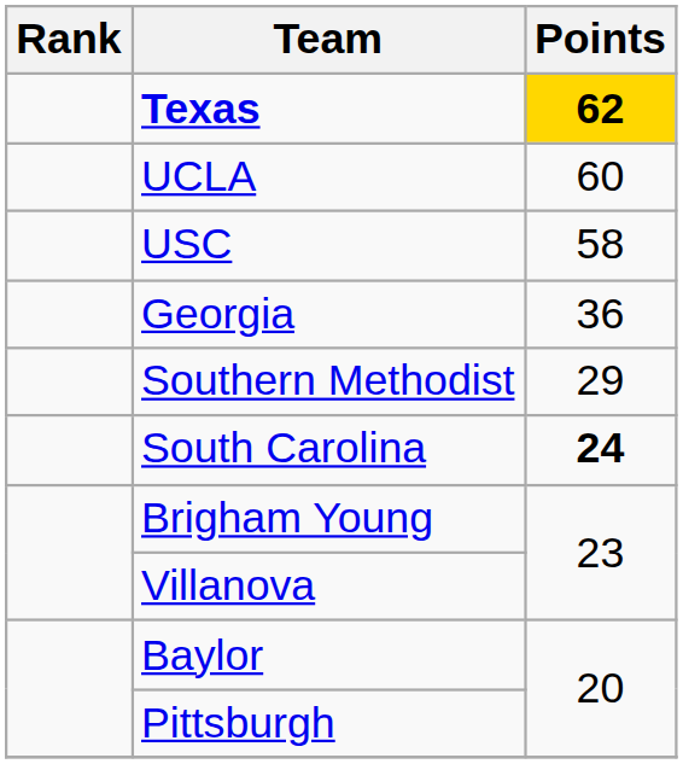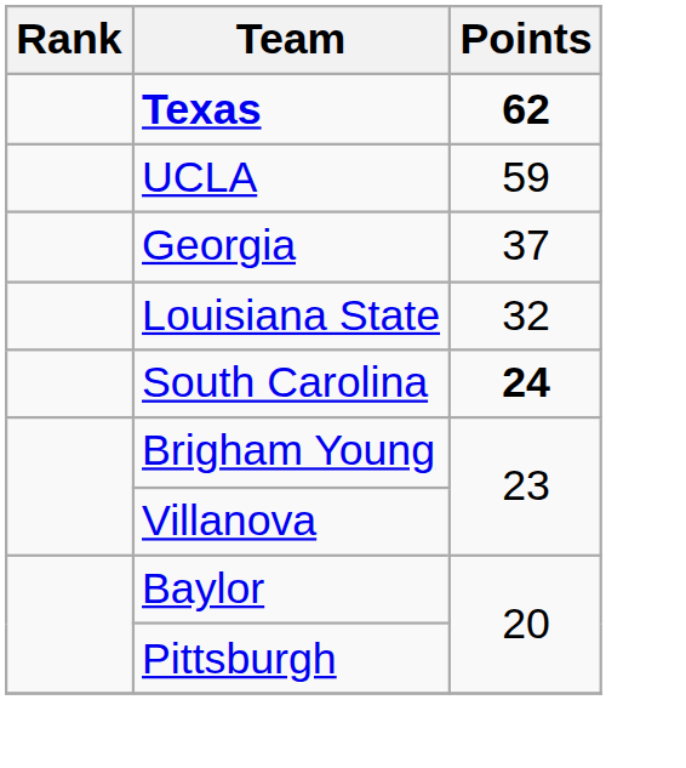 <table class="wikitable sortable" style="text-align:center">
 <tr>
 <th>Rank</th>
 <th>Team</th>
 <th>Points</th>
 </tr>
 <tr>
 <td></td>
 <td align="left"><strong><a href='#'>Texas</a></strong></td>
-<td style="background: gold;"><strong>62</strong></td>
+<td><strong>62</strong></td>
 </tr>
 <tr>
 <td></td>
 <td align="left"><a href='#'>UCLA</a></td>
-<td>60</td>
-</tr>
-<tr>
-<td></td>
-<td align="left"><a href='#'>USC</a></td>
-<td>58</td>
+<td>59</td>
 </tr>
 <tr>
 <td></td>
 <td align="left"><a href='#'>Georgia</a></td>
-<td>36</td>
+<td>37</td>
 </tr>
 <tr>
 <td></td>
-<td align="left"><a href='#'>Southern Methodist</a></td>
-<td>29</td>
+<td align="left"><a href='#'>Louisiana State</a></td>
+<td>32</td>
 </tr>
 <tr>
 <td></td>
 <td align="left"><a href='#'>South Carolina</a></td>
 <td><strong>24</strong></td>
 </tr>
 <tr>
 <td rowspan="2"></td>
 <td align="left"><a href='#'>Brigham Young</a></td>
 <td rowspan="2">23</td>
 </tr>
 <tr>
 <td align="left"><a href='#'>Villanova</a></td>
 </tr>
 <tr>
 <td rowspan="2"></td>
 <td align="left"><a href='#'>Baylor</a></td>
 <td rowspan="2">20</td>
 </tr>
 <tr>
 <td align="left"><a href='#'>Pittsburgh</a></td>
 </tr>
 <tr>
 </tr>
 </table>
